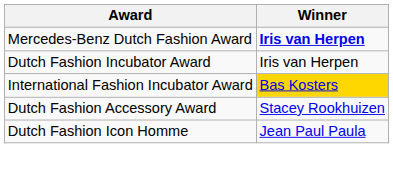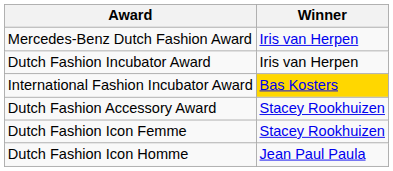 <table class="wikitable">
 <tr>
 <th>Award</th>
 <th>Winner</th>
 </tr>
 <tr>
 <td>Mercedes-Benz Dutch Fashion Award</td>
-<td><strong><a href='#'>Iris van Herpen</a></strong></td>
+<td><a href='#'>Iris van Herpen</a></td>
 </tr>
 <tr>
 <td>Dutch Fashion Incubator Award</td>
 <td>Iris van Herpen</td>
 </tr>
 <tr>
 <td>International Fashion Incubator Award</td>
 <td style="background: gold;"><a href='#'>Bas Kosters</a></td>
 </tr>
 <tr>
 <td>Dutch Fashion Accessory Award</td>
 <td><a href='#'>Stacey Rookhuizen</a></td>
 </tr>
 <tr>
+<td>Dutch Fashion Icon Femme</td>
+<td><a href='#'>Stacey Rookhuizen</a></td>
+</tr>
+<tr>
 <td>Dutch Fashion Icon Homme</td>
 <td><a href='#'>Jean Paul Paula</a></td>
 </tr>
 </table>
